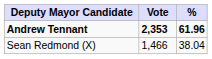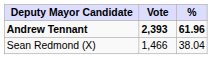 <table class="wikitable">
 <tr>
 <th style="background:#ddf; width:200px;">Deputy Mayor Candidate</th>
 <th style="background:#ddf; width:50px;">Vote</th>
 <th style="background:#ddf; width:30px;">%</th>
 </tr>
 <tr>
 <td><strong>Andrew Tennant</strong></td>
-<td><strong>2,353</strong></td>
+<td><strong>2,393</strong></td>
 <td><strong>61.96</strong></td>
 </tr>
 <tr>
 <td>Sean Redmond (X)</td>
 <td>1,466</td>
 <td>38.04</td>
 </tr>
 </table>
